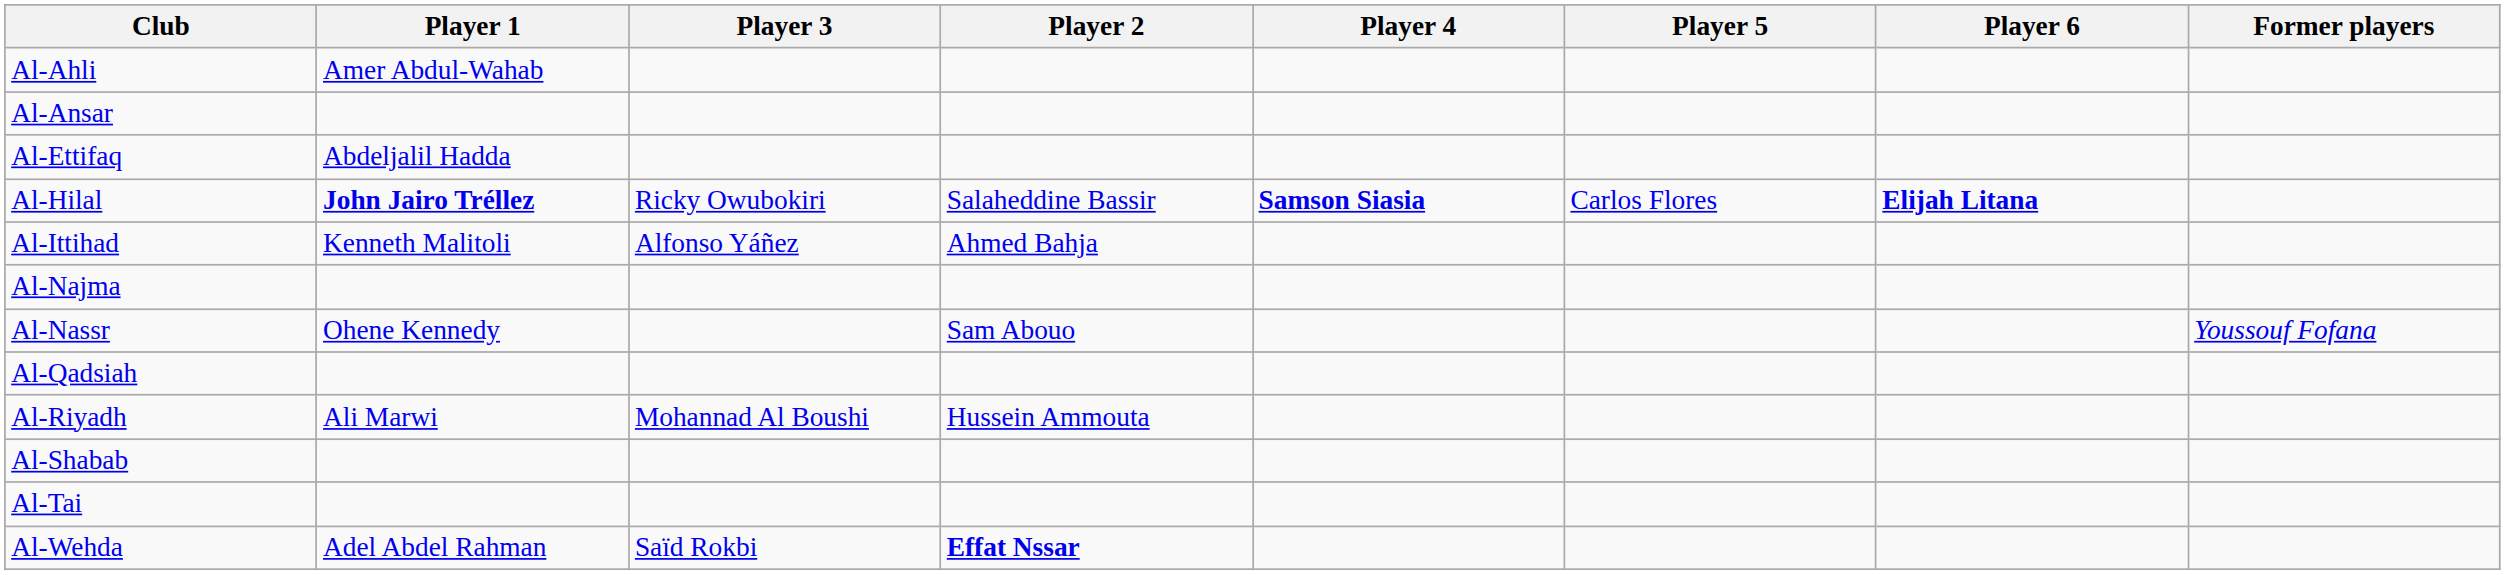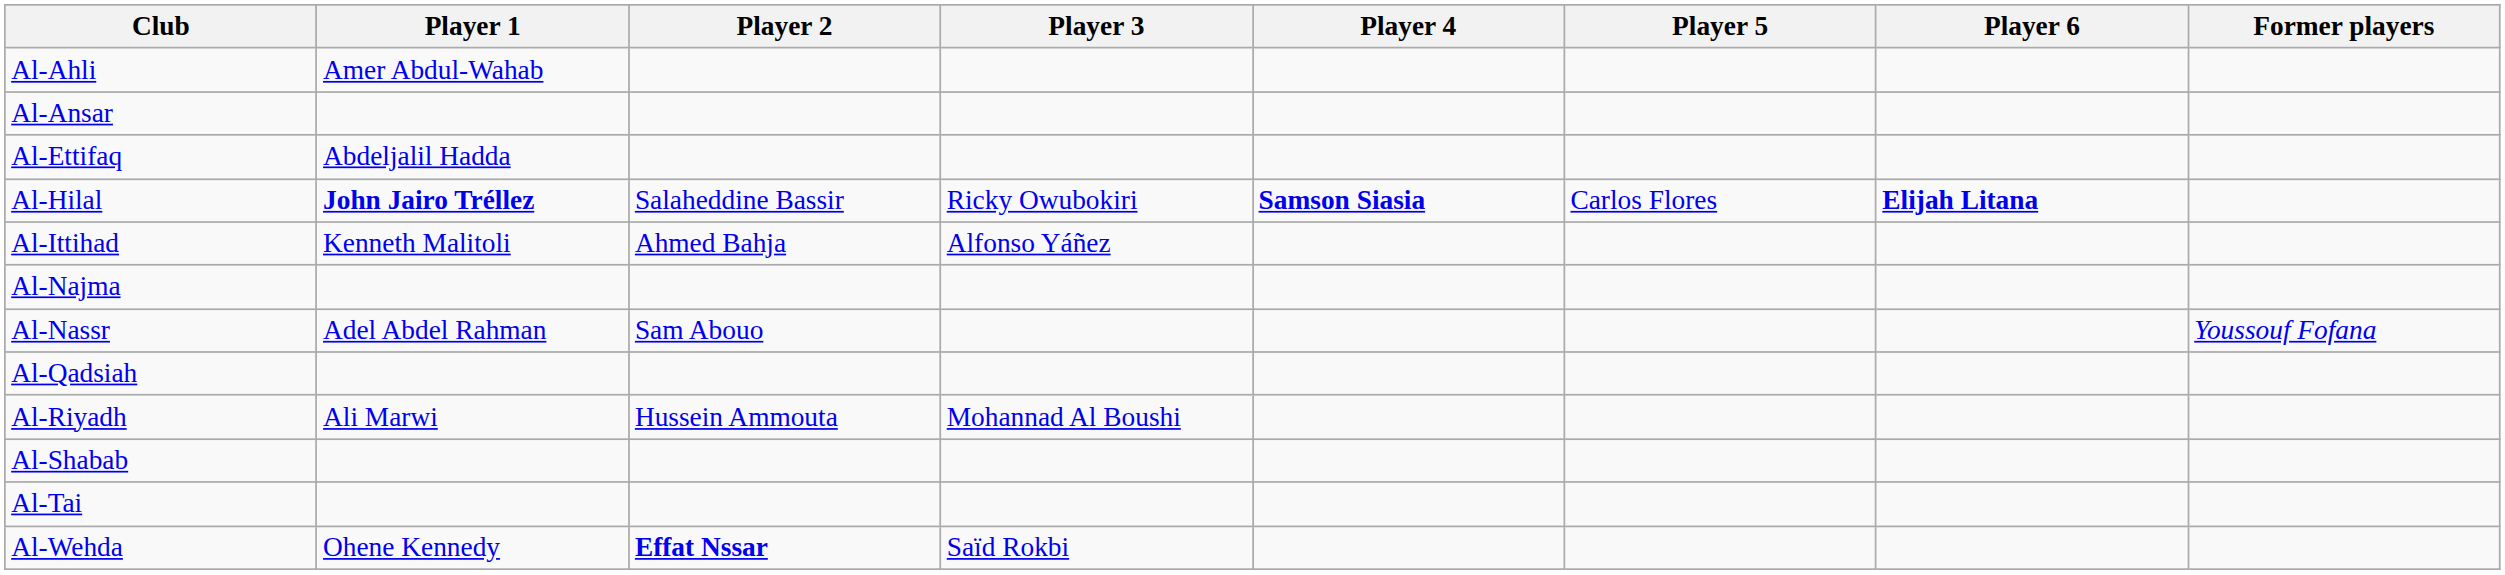 <table class="wikitable">
 <tr>
 <th width="175">Club</th>
 <th width="175">Player 1</th>
+<th width="175">Player 2</th>
 <th width="175">Player 3</th>
-<th width="175">Player 2</th>
 <th width="175">Player 4</th>
 <th width="175">Player 5</th>
 <th width="175">Player 6</th>
 <th width="175">Former players</th>
 </tr>
 <tr>
 <td><a href='#'>Al-Ahli</a></td>
 <td> <a href='#'>Amer Abdul-Wahab</a></td>
 <td></td>
 <td></td>
 <td></td>
 <td></td>
 <td></td>
 <td></td>
 </tr>
 <tr>
 <td><a href='#'>Al-Ansar</a></td>
 <td></td>
 <td></td>
 <td></td>
 <td></td>
 <td></td>
 <td></td>
 <td></td>
 </tr>
 <tr>
 <td><a href='#'>Al-Ettifaq</a></td>
 <td> <a href='#'>Abdeljalil Hadda</a></td>
 <td></td>
 <td></td>
 <td></td>
 <td></td>
 <td></td>
 <td></td>
 </tr>
 <tr>
 <td><a href='#'>Al-Hilal</a></td>
 <td> <strong><a href='#'>John Jairo Tréllez</a></strong></td>
+<td> <a href='#'>Salaheddine Bassir</a></td>
 <td> <a href='#'>Ricky Owubokiri</a></td>
-<td> <a href='#'>Salaheddine Bassir</a></td>
 <td> <strong><a href='#'>Samson Siasia</a></strong></td>
 <td> <a href='#'>Carlos Flores</a></td>
 <td><strong> <a href='#'>Elijah Litana</a></strong></td>
 <td></td>
 </tr>
 <tr>
 <td><a href='#'>Al-Ittihad</a></td>
 <td> <a href='#'>Kenneth Malitoli</a></td>
+<td> <a href='#'>Ahmed Bahja</a></td>
 <td> <a href='#'>Alfonso Yáñez</a></td>
-<td> <a href='#'>Ahmed Bahja</a></td>
 <td></td>
 <td></td>
 <td></td>
 <td></td>
 </tr>
 <tr>
 <td><a href='#'>Al-Najma</a></td>
 <td></td>
 <td></td>
 <td></td>
 <td></td>
 <td></td>
 <td></td>
 <td></td>
 </tr>
 <tr>
 <td><a href='#'>Al-Nassr</a></td>
-<td> <a href='#'>Ohene Kennedy</a></td>
+<td> <a href='#'>Adel Abdel Rahman</a></td>
+<td> <a href='#'>Sam Abouo</a></td>
 <td></td>
-<td> <a href='#'>Sam Abouo</a></td>
 <td></td>
 <td></td>
 <td></td>
 <td> <em><a href='#'>Youssouf Fofana</a></em></td>
 </tr>
 <tr>
 <td><a href='#'>Al-Qadsiah</a></td>
 <td></td>
 <td></td>
 <td></td>
 <td></td>
 <td></td>
 <td></td>
 <td></td>
 </tr>
 <tr>
 <td><a href='#'>Al-Riyadh</a></td>
 <td> <a href='#'>Ali Marwi</a></td>
+<td> <a href='#'>Hussein Ammouta</a></td>
 <td> <a href='#'>Mohannad Al Boushi</a></td>
-<td> <a href='#'>Hussein Ammouta</a></td>
 <td></td>
 <td></td>
 <td></td>
 <td></td>
 </tr>
 <tr>
 <td><a href='#'>Al-Shabab</a></td>
 <td></td>
 <td></td>
 <td></td>
 <td></td>
 <td></td>
 <td></td>
 <td></td>
 </tr>
 <tr>
 <td><a href='#'>Al-Tai</a></td>
 <td></td>
 <td></td>
 <td></td>
 <td></td>
 <td></td>
 <td></td>
 <td></td>
 </tr>
 <tr>
 <td><a href='#'>Al-Wehda</a></td>
-<td> <a href='#'>Adel Abdel Rahman</a></td>
+<td> <a href='#'>Ohene Kennedy</a></td>
+<td> <strong><a href='#'>Effat Nssar</a></strong></td>
 <td> <a href='#'>Saïd Rokbi</a></td>
-<td> <strong><a href='#'>Effat Nssar</a></strong></td>
 <td></td>
 <td></td>
 <td></td>
 <td></td>
 </tr>
 </table>
